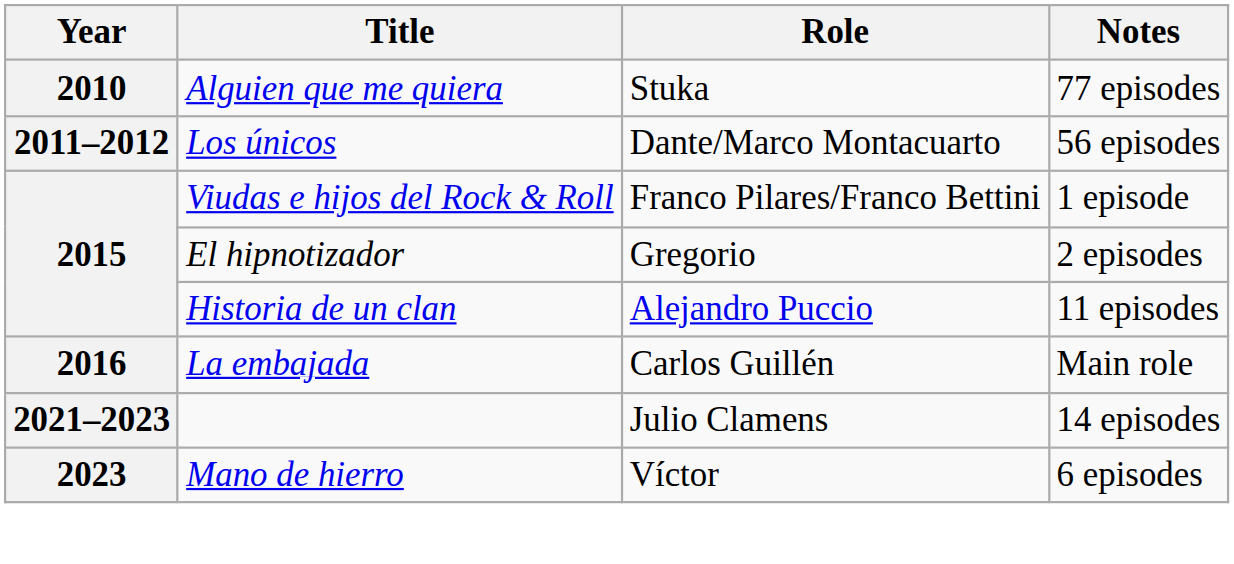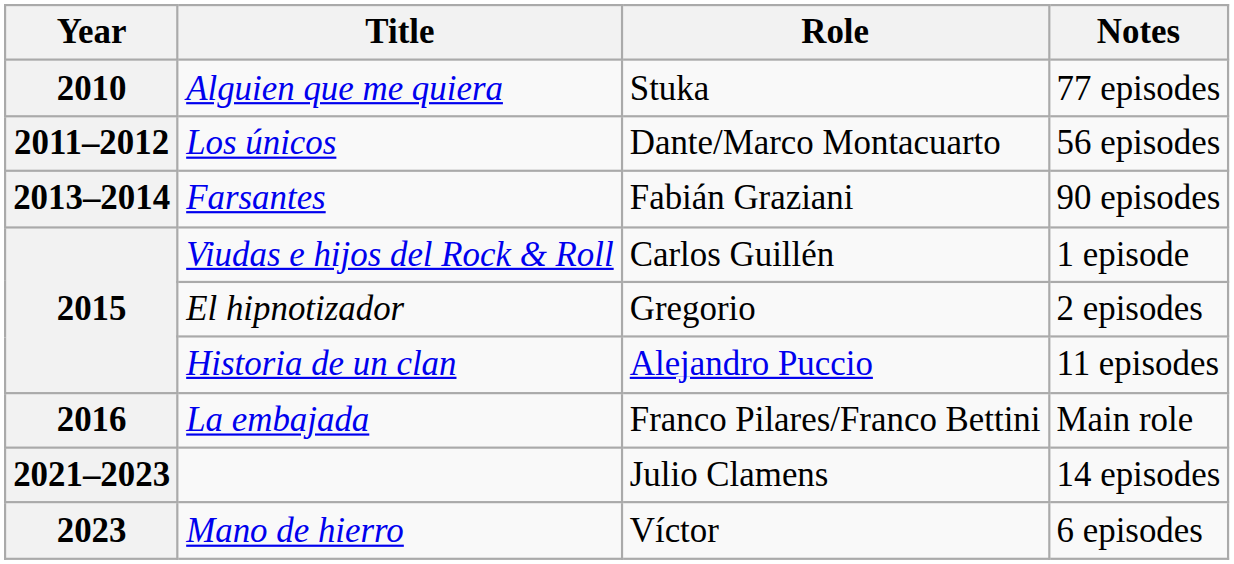 <table class="wikitable plainrowheaders sortable">
 <tr>
 <th scope="col">Year</th>
 <th scope="col">Title</th>
 <th scope="col" class="unsortable">Role</th>
 <th scope="col" class="unsortable">Notes</th>
 </tr>
 <tr>
 <th scope="row">2010</th>
 <td><em><a href='#'>Alguien que me quiera</a></em></td>
 <td>Stuka</td>
 <td>77 episodes</td>
 </tr>
 <tr>
 <th scope="row">2011–2012</th>
 <td data-sort-value="Unicos, Los"><em><a href='#'>Los únicos</a></em></td>
 <td>Dante/Marco Montacuarto</td>
 <td>56 episodes</td>
 </tr>
 <tr>
+<th scope="row">2013–2014</th>
+<td><em><a href='#'>Farsantes</a></em></td>
+<td>Fabián Graziani</td>
+<td>90 episodes</td>
+</tr>
+<tr>
 <th scope="row" rowspan="3">2015</th>
 <td><em><a href='#'>Viudas e hijos del Rock & Roll</a></em></td>
-<td>Franco Pilares/Franco Bettini</td>
+<td>Carlos Guillén</td>
 <td>1 episode</td>
 </tr>
 <tr>
 <td data-sort-value="Hipnotizador, El"><em>El hipnotizador</em></td>
 <td>Gregorio</td>
 <td>2 episodes</td>
 </tr>
 <tr>
 <td><em><a href='#'>Historia de un clan</a></em></td>
 <td><a href='#'>Alejandro Puccio</a></td>
 <td>11 episodes</td>
 </tr>
 <tr>
 <th scope="row">2016</th>
 <td data-sort-value="Embajada, La"><em><a href='#'>La embajada</a></em></td>
-<td>Carlos Guillén</td>
+<td>Franco Pilares/Franco Bettini</td>
 <td>Main role</td>
 </tr>
 <tr>
 <th scope="row">2021–2023</th>
 <td data-sort-value="Reino, El"></td>
 <td>Julio Clamens</td>
 <td>14 episodes</td>
 </tr>
 <tr>
 <th scope="row">2023</th>
 <td><em><a href='#'>Mano de hierro</a></em></td>
 <td>Víctor</td>
 <td>6 episodes</td>
 </tr>
 </table>
